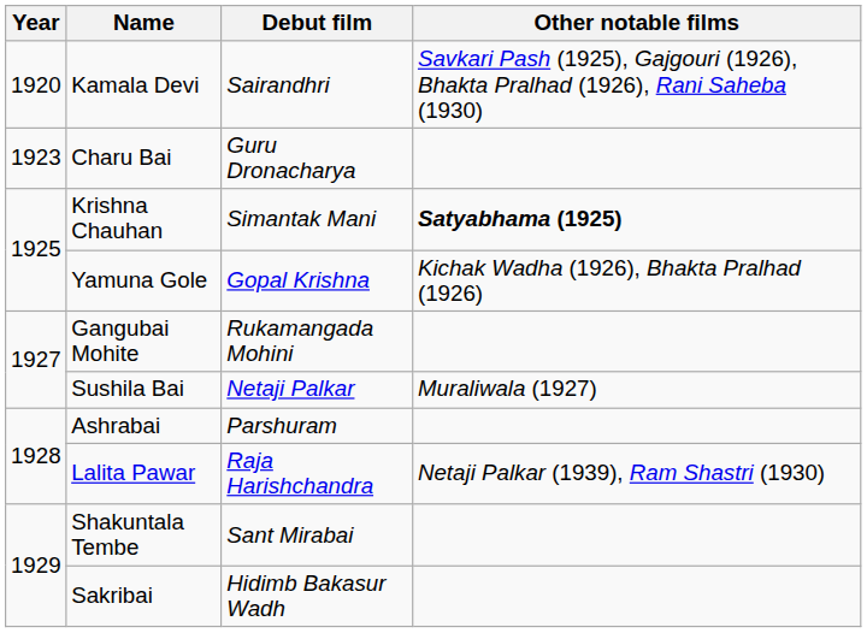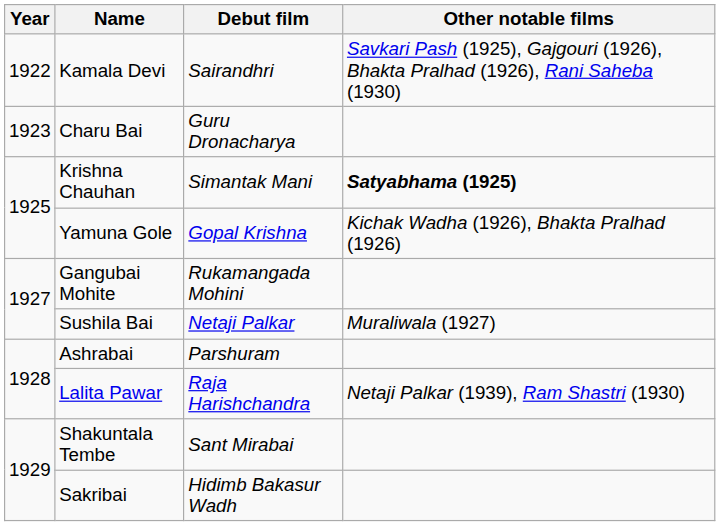 <table class="wikitable">
 <tr>
 <th>Year</th>
 <th>Name</th>
 <th>Debut film</th>
 <th>Other notable films</th>
 </tr>
 <tr>
-<td>1920</td>
+<td>1922</td>
 <td>Kamala Devi</td>
 <td><em>Sairandhri</em></td>
 <td><em><a href='#'>Savkari Pash</a></em> (1925), <em>Gajgouri</em> (1926), <em>Bhakta Pralhad</em> (1926), <em><a href='#'>Rani Saheba</a></em> (1930)</td>
 </tr>
 <tr>
 <td>1923</td>
 <td>Charu Bai</td>
 <td><em>Guru Dronacharya</em></td>
 <td></td>
 </tr>
 <tr>
 <td rowspan="2">1925</td>
 <td>Krishna Chauhan</td>
 <td><em>Simantak Mani</em></td>
 <td><strong><em>Satyabhama</em> (1925)</strong></td>
 </tr>
 <tr>
 <td>Yamuna Gole</td>
 <td><em><a href='#'>Gopal Krishna</a></em></td>
 <td><em>Kichak Wadha</em> (1926), <em>Bhakta Pralhad</em> (1926)</td>
 </tr>
 <tr>
 <td rowspan="2">1927</td>
 <td>Gangubai Mohite</td>
 <td><em>Rukamangada Mohini</em></td>
 <td></td>
 </tr>
 <tr>
 <td>Sushila Bai</td>
 <td><em><a href='#'>Netaji Palkar</a></em></td>
 <td><em>Muraliwala</em> (1927)</td>
 </tr>
 <tr>
 <td rowspan="2">1928</td>
 <td>Ashrabai</td>
 <td><em>Parshuram</em></td>
 <td></td>
 </tr>
 <tr>
 <td><a href='#'>Lalita Pawar</a></td>
 <td><em><a href='#'>Raja Harishchandra</a></em></td>
 <td><em>Netaji Palkar</em> (1939), <em><a href='#'>Ram Shastri</a></em> (1930)</td>
 </tr>
 <tr>
 <td rowspan="2">1929</td>
 <td>Shakuntala Tembe</td>
 <td><em>Sant Mirabai</em></td>
 <td></td>
 </tr>
 <tr>
 <td>Sakribai</td>
 <td><em>Hidimb Bakasur Wadh</em></td>
 <td></td>
 </tr>
 </table>
